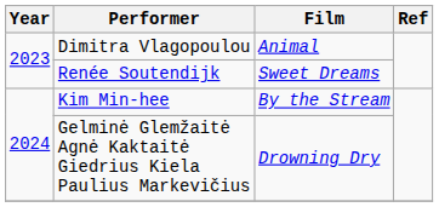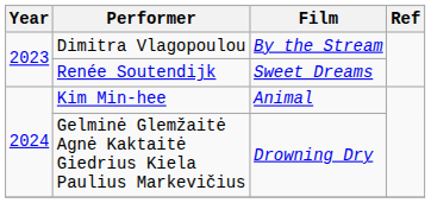 <table class="wikitable sortable">
 <tr>
 <th>Year</th>
 <th>Performer</th>
 <th>Film</th>
 <th class="unsortable">Ref</th>
 </tr>
 <tr>
 <td rowspan=2><a href='#'>2023</a></td>
 <td>Dimitra Vlagopoulou</td>
-<td><em><a href='#'>Animal</a></em></td>
+<td><em><a href='#'>By the Stream</a></em></td>
 <td rowspan="2"></td>
 </tr>
 <tr>
 <td><a href='#'>Renée Soutendijk</a></td>
 <td><em><a href='#'>Sweet Dreams</a></em></td>
 </tr>
 <tr>
 <td rowspan=2><a href='#'>2024</a></td>
 <td><a href='#'>Kim Min-hee</a></td>
-<td><em><a href='#'>By the Stream</a></em></td>
+<td><em><a href='#'>Animal</a></em></td>
 <td rowspan="2"></td>
 </tr>
 <tr>
 <td>Gelminė Glemžaitė <br>Agnė Kaktaitė<br>Giedrius Kiela<br>Paulius Markevičius</td>
 <td><em><a href='#'>Drowning Dry</a></em></td>
 </tr>
 <tr>
 </tr>
 </table>
